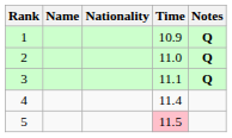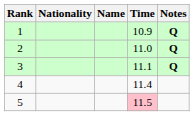 <table class="wikitable sortable" style="text-align:center">
 <tr>
 <th>Rank</th>
+<th>Nationality</th>
 <th>Name</th>
-<th>Nationality</th>
 <th>Time</th>
 <th>Notes</th>
 </tr>
 <tr bgcolor=ccffcc>
 <td>1</td>
 <td align=left></td>
 <td align=left></td>
 <td>10.9</td>
 <td><strong>Q</strong></td>
 </tr>
 <tr bgcolor=ccffcc>
 <td>2</td>
 <td align=left></td>
 <td align=left></td>
 <td>11.0</td>
 <td><strong>Q</strong></td>
 </tr>
 <tr bgcolor=ccffcc>
 <td>3</td>
 <td align=left></td>
 <td align=left></td>
 <td>11.1</td>
 <td><strong>Q</strong></td>
 </tr>
 <tr>
 <td>4</td>
 <td align=left></td>
 <td align=left></td>
 <td>11.4</td>
 <td></td>
 </tr>
 <tr>
 <td>5</td>
 <td align=left></td>
 <td align=left></td>
 <td style="background: pink;">11.5</td>
 <td></td>
 </tr>
 </table>
